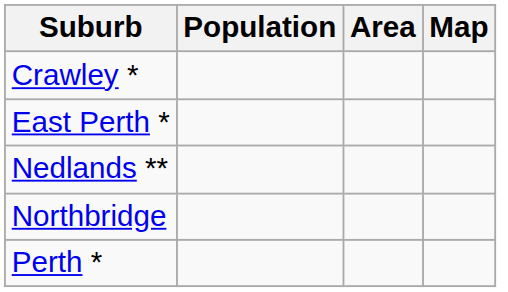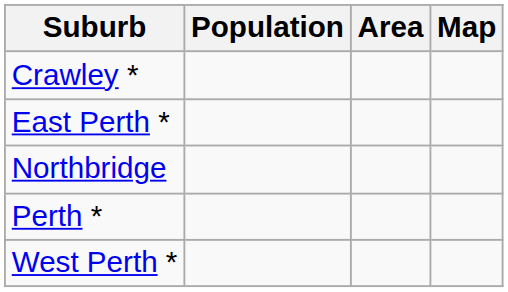 <table class="wikitable sortable">
 <tr>
 <th>Suburb</th>
 <th data-sort-type=number>Population</th>
 <th data-sort-type=number>Area</th>
 <th>Map</th>
 </tr>
 <tr>
 <td><a href='#'>Crawley</a> *</td>
 <td></td>
 <td></td>
 <td></td>
 </tr>
 <tr>
 <td><a href='#'>East Perth</a> *</td>
 <td></td>
 <td></td>
 <td></td>
 </tr>
 <tr>
-<td><a href='#'>Nedlands</a> **</td>
-<td></td>
-<td></td>
-<td></td>
-</tr>
-<tr>
 <td><a href='#'>Northbridge</a></td>
 <td></td>
 <td></td>
 <td></td>
 </tr>
 <tr>
 <td><a href='#'>Perth</a> *</td>
 <td></td>
 <td></td>
 <td></td>
 </tr>
+<tr>
+<td><a href='#'>West Perth</a> *</td>
+<td></td>
+<td></td>
+<td></td>
+</tr>
 </table>
